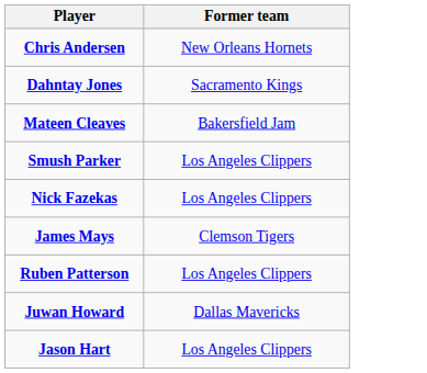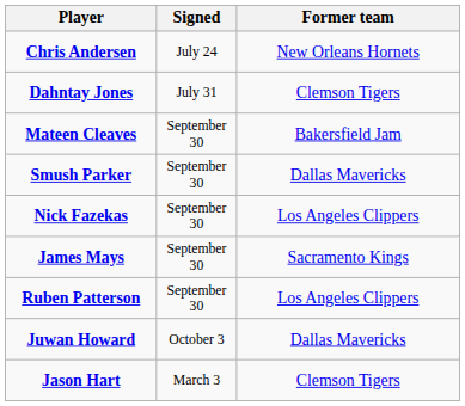 <table class="wikitable" style="text-align: center">
 <tr style="background:#ddd;">
 <th style="width:140px">Player</th>
+<th style="width:70px">Signed</th>
 <th style="width:210px">Former team</th>
 </tr>
 <tr style="height:40px">
 <td><strong><a href='#'>Chris Andersen</a></strong></td>
+<td style="font-size: 85%">July 24</td>
 <td><a href='#'>New Orleans Hornets</a></td>
 </tr>
 <tr style="height:40px">
 <td><strong><a href='#'>Dahntay Jones</a></strong></td>
-<td><a href='#'>Sacramento Kings</a></td>
+<td style="font-size: 85%">July 31</td>
+<td><a href='#'>Clemson Tigers</a></td>
 </tr>
 <tr style="height:40px">
 <td><strong><a href='#'>Mateen Cleaves</a></strong></td>
+<td style="font-size: 85%">September 30</td>
 <td><a href='#'>Bakersfield Jam</a></td>
 </tr>
 <tr style="height:40px">
 <td><strong><a href='#'>Smush Parker</a></strong></td>
-<td><a href='#'>Los Angeles Clippers</a></td>
+<td style="font-size: 85%">September 30</td>
+<td><a href='#'>Dallas Mavericks</a></td>
 </tr>
 <tr style="height:40px">
 <td><strong><a href='#'>Nick Fazekas</a></strong></td>
+<td style="font-size: 85%">September 30</td>
 <td><a href='#'>Los Angeles Clippers</a></td>
 </tr>
 <tr style="height:40px">
 <td><strong><a href='#'>James Mays</a></strong></td>
-<td><a href='#'>Clemson Tigers</a></td>
+<td style="font-size: 85%">September 30</td>
+<td><a href='#'>Sacramento Kings</a></td>
 </tr>
 <tr style="height:40px">
 <td><strong><a href='#'>Ruben Patterson</a></strong></td>
+<td style="font-size: 85%">September 30</td>
 <td><a href='#'>Los Angeles Clippers</a></td>
 </tr>
 <tr style="height:40px">
 <td><strong><a href='#'>Juwan Howard</a></strong></td>
+<td style="font-size: 85%">October 3</td>
 <td><a href='#'>Dallas Mavericks</a></td>
 </tr>
 <tr style="height:40px">
 <td><strong><a href='#'>Jason Hart</a></strong></td>
-<td><a href='#'>Los Angeles Clippers</a></td>
+<td style="font-size: 85%">March 3</td>
+<td><a href='#'>Clemson Tigers</a></td>
 </tr>
 </table>
